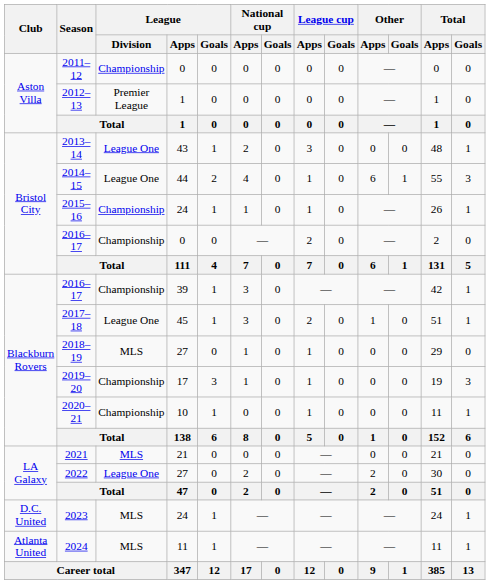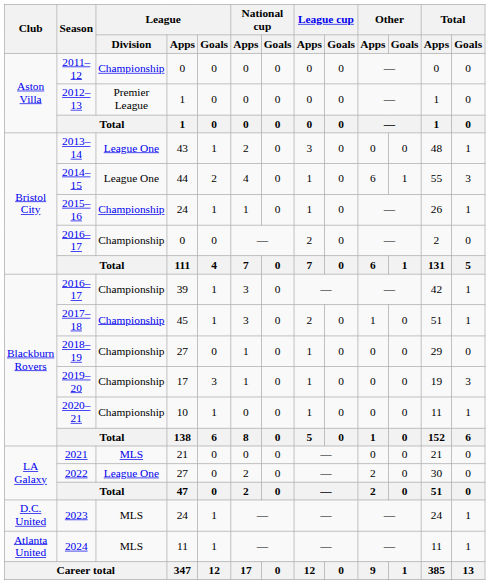 <table class=wikitable style="text-align:center">
 <tr>
 <th rowspan="2">Club</th>
 <th rowspan="2">Season</th>
 <th colspan="3">League</th>
 <th colspan="2">National cup</th>
 <th colspan="2"><a href='#'>League cup</a></th>
 <th colspan="2">Other</th>
 <th colspan="2">Total</th>
 </tr>
 <tr>
 <th>Division</th>
 <th>Apps</th>
 <th>Goals</th>
 <th>Apps</th>
 <th>Goals</th>
 <th>Apps</th>
 <th>Goals</th>
 <th>Apps</th>
 <th>Goals</th>
 <th>Apps</th>
 <th>Goals</th>
 </tr>
 <tr>
 <td rowspan="3"><a href='#'>Aston Villa</a></td>
 <td><a href='#'>2011–12</a></td>
 <td><a href='#'>Championship</a></td>
 <td>0</td>
 <td>0</td>
 <td>0</td>
 <td>0</td>
 <td>0</td>
 <td>0</td>
 <td colspan="2">—</td>
 <td>0</td>
 <td>0</td>
 </tr>
 <tr>
 <td><a href='#'>2012–13</a></td>
 <td>Premier League</td>
 <td>1</td>
 <td>0</td>
 <td>0</td>
 <td>0</td>
 <td>0</td>
 <td>0</td>
 <td colspan="2">—</td>
 <td>1</td>
 <td>0</td>
 </tr>
 <tr>
 <th colspan="2">Total</th>
 <th>1</th>
 <th>0</th>
 <th>0</th>
 <th>0</th>
 <th>0</th>
 <th>0</th>
 <th colspan="2">—</th>
 <th>1</th>
 <th>0</th>
 </tr>
 <tr>
 <td rowspan="5"><a href='#'>Bristol City</a></td>
 <td><a href='#'>2013–14</a></td>
 <td><a href='#'>League One</a></td>
 <td>43</td>
 <td>1</td>
 <td>2</td>
 <td>0</td>
 <td>3</td>
 <td>0</td>
 <td>0</td>
 <td>0</td>
 <td>48</td>
 <td>1</td>
 </tr>
 <tr>
 <td><a href='#'>2014–15</a></td>
 <td>League One</td>
 <td>44</td>
 <td>2</td>
 <td>4</td>
 <td>0</td>
 <td>1</td>
 <td>0</td>
 <td>6</td>
 <td>1</td>
 <td>55</td>
 <td>3</td>
 </tr>
 <tr>
 <td><a href='#'>2015–16</a></td>
 <td><a href='#'>Championship</a></td>
 <td>24</td>
 <td>1</td>
 <td>1</td>
 <td>0</td>
 <td>1</td>
 <td>0</td>
 <td colspan="2">—</td>
 <td>26</td>
 <td>1</td>
 </tr>
 <tr>
 <td><a href='#'>2016–17</a></td>
 <td>Championship</td>
 <td>0</td>
 <td>0</td>
 <td colspan="2">—</td>
 <td>2</td>
 <td>0</td>
 <td colspan="2">—</td>
 <td>2</td>
 <td>0</td>
 </tr>
 <tr>
 <th colspan="2">Total</th>
 <th>111</th>
 <th>4</th>
 <th>7</th>
 <th>0</th>
 <th>7</th>
 <th>0</th>
 <th>6</th>
 <th>1</th>
 <th>131</th>
 <th>5</th>
 </tr>
 <tr>
 <td rowspan="6"><a href='#'>Blackburn Rovers</a></td>
 <td><a href='#'>2016–17</a></td>
 <td>Championship</td>
 <td>39</td>
 <td>1</td>
 <td>3</td>
 <td>0</td>
 <td colspan="2">—</td>
 <td colspan="2">—</td>
 <td>42</td>
 <td>1</td>
 </tr>
 <tr>
 <td><a href='#'>2017–18</a></td>
-<td>League One</td>
+<td><a href='#'>Championship</a></td>
 <td>45</td>
 <td>1</td>
 <td>3</td>
 <td>0</td>
 <td>2</td>
 <td>0</td>
 <td>1</td>
 <td>0</td>
 <td>51</td>
 <td>1</td>
 </tr>
 <tr>
 <td><a href='#'>2018–19</a></td>
-<td>MLS</td>
+<td>Championship</td>
 <td>27</td>
 <td>0</td>
 <td>1</td>
 <td>0</td>
 <td>1</td>
 <td>0</td>
 <td>0</td>
 <td>0</td>
 <td>29</td>
 <td>0</td>
 </tr>
 <tr>
 <td><a href='#'>2019–20</a></td>
 <td>Championship</td>
 <td>17</td>
 <td>3</td>
 <td>1</td>
 <td>0</td>
 <td>1</td>
 <td>0</td>
 <td>0</td>
 <td>0</td>
 <td>19</td>
 <td>3</td>
 </tr>
 <tr>
 <td><a href='#'>2020–21</a></td>
 <td>Championship</td>
 <td>10</td>
 <td>1</td>
 <td>0</td>
 <td>0</td>
 <td>1</td>
 <td>0</td>
 <td>0</td>
 <td>0</td>
 <td>11</td>
 <td>1</td>
 </tr>
 <tr>
 <th colspan="2">Total</th>
 <th>138</th>
 <th>6</th>
 <th>8</th>
 <th>0</th>
 <th>5</th>
 <th>0</th>
 <th>1</th>
 <th>0</th>
 <th>152</th>
 <th>6</th>
 </tr>
 <tr>
 <td rowspan="3"><a href='#'>LA Galaxy</a></td>
 <td><a href='#'>2021</a></td>
 <td><a href='#'>MLS</a></td>
 <td>21</td>
 <td>0</td>
 <td>0</td>
 <td>0</td>
 <td colspan="2">—</td>
 <td>0</td>
 <td>0</td>
 <td>21</td>
 <td>0</td>
 </tr>
 <tr>
 <td><a href='#'>2022</a></td>
 <td><a href='#'>League One</a></td>
 <td>27</td>
 <td>0</td>
 <td>2</td>
 <td>0</td>
 <td colspan="2">—</td>
 <td>2</td>
 <td>0</td>
 <td>30</td>
 <td>0</td>
 </tr>
 <tr>
 <th colspan="2">Total</th>
 <th>47</th>
 <th>0</th>
 <th>2</th>
 <th>0</th>
 <th colspan="2">—</th>
 <th>2</th>
 <th>0</th>
 <th>51</th>
 <th>0</th>
 </tr>
 <tr>
 <td><a href='#'>D.C. United</a></td>
 <td><a href='#'>2023</a></td>
 <td>MLS</td>
 <td>24</td>
 <td>1</td>
 <td colspan="2">—</td>
 <td colspan="2">—</td>
 <td colspan="2">—</td>
 <td>24</td>
 <td>1</td>
 </tr>
 <tr>
 <td><a href='#'>Atlanta United</a></td>
 <td><a href='#'>2024</a></td>
 <td>MLS</td>
 <td>11</td>
 <td>1</td>
 <td colspan="2">—</td>
 <td colspan="2">—</td>
 <td colspan="2">—</td>
 <td>11</td>
 <td>1</td>
 </tr>
 <tr>
 <th colspan="3">Career total</th>
 <th>347</th>
 <th>12</th>
 <th>17</th>
 <th>0</th>
 <th>12</th>
 <th>0</th>
 <th>9</th>
 <th>1</th>
 <th>385</th>
 <th>13</th>
 </tr>
 </table>
